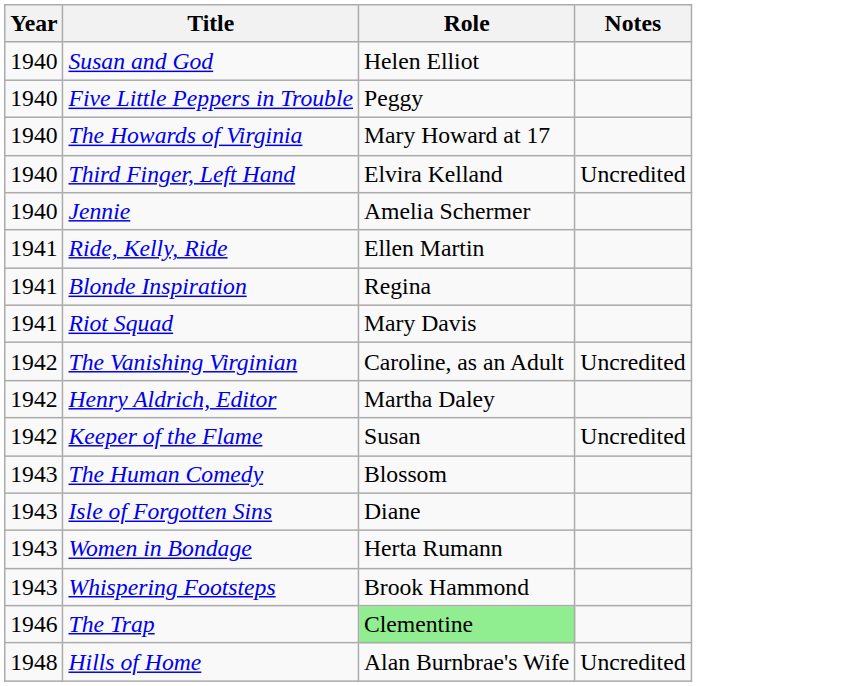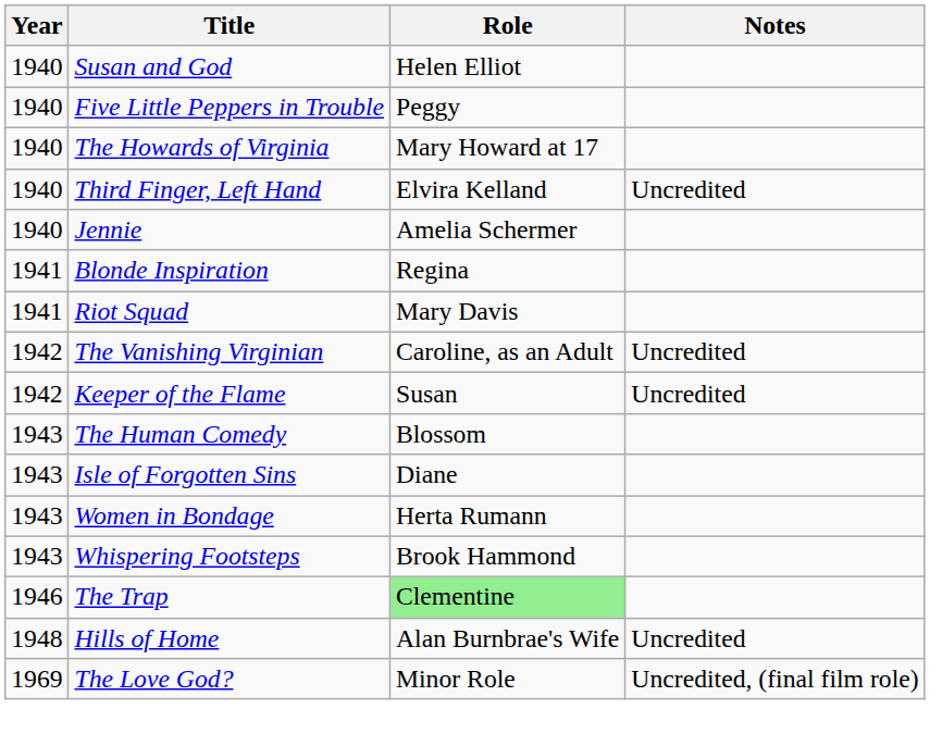 <table class="wikitable">
 <tr>
 <th>Year</th>
 <th>Title</th>
 <th>Role</th>
 <th>Notes</th>
 </tr>
 <tr>
 <td>1940</td>
 <td><em><a href='#'>Susan and God</a></em></td>
 <td>Helen Elliot</td>
 <td></td>
 </tr>
 <tr>
 <td>1940</td>
 <td><em><a href='#'>Five Little Peppers in Trouble</a></em></td>
 <td>Peggy</td>
 <td></td>
 </tr>
 <tr>
 <td>1940</td>
 <td><em><a href='#'>The Howards of Virginia</a></em></td>
 <td>Mary Howard at 17</td>
 <td></td>
 </tr>
 <tr>
 <td>1940</td>
 <td><em><a href='#'>Third Finger, Left Hand</a></em></td>
 <td>Elvira Kelland</td>
 <td>Uncredited</td>
 </tr>
 <tr>
 <td>1940</td>
 <td><em><a href='#'>Jennie</a></em></td>
 <td>Amelia Schermer</td>
 <td></td>
 </tr>
 <tr>
 <td>1941</td>
-<td><em><a href='#'>Ride, Kelly, Ride</a></em></td>
-<td>Ellen Martin</td>
-<td></td>
-</tr>
-<tr>
-<td>1941</td>
 <td><em><a href='#'>Blonde Inspiration</a></em></td>
 <td>Regina</td>
 <td></td>
 </tr>
 <tr>
 <td>1941</td>
 <td><em><a href='#'>Riot Squad</a></em></td>
 <td>Mary Davis</td>
 <td></td>
 </tr>
 <tr>
 <td>1942</td>
 <td><em><a href='#'>The Vanishing Virginian</a></em></td>
 <td>Caroline, as an Adult</td>
 <td>Uncredited</td>
-</tr>
-<tr>
-<td>1942</td>
-<td><em><a href='#'>Henry Aldrich, Editor</a></em></td>
-<td>Martha Daley</td>
-<td></td>
 </tr>
 <tr>
 <td>1942</td>
 <td><em><a href='#'>Keeper of the Flame</a></em></td>
 <td>Susan</td>
 <td>Uncredited</td>
 </tr>
 <tr>
 <td>1943</td>
 <td><em><a href='#'>The Human Comedy</a></em></td>
 <td>Blossom</td>
 <td></td>
 </tr>
 <tr>
 <td>1943</td>
 <td><em><a href='#'>Isle of Forgotten Sins</a></em></td>
 <td>Diane</td>
 <td></td>
 </tr>
 <tr>
 <td>1943</td>
 <td><em><a href='#'>Women in Bondage</a></em></td>
 <td>Herta Rumann</td>
 <td></td>
 </tr>
 <tr>
 <td>1943</td>
 <td><em><a href='#'>Whispering Footsteps</a></em></td>
 <td>Brook Hammond</td>
 <td></td>
 </tr>
 <tr>
 <td>1946</td>
 <td><em><a href='#'>The Trap</a></em></td>
 <td style="background: lightgreen;">Clementine</td>
 <td></td>
 </tr>
 <tr>
 <td>1948</td>
 <td><em><a href='#'>Hills of Home</a></em></td>
 <td>Alan Burnbrae's Wife</td>
 <td>Uncredited</td>
 </tr>
+<tr>
+<td>1969</td>
+<td><em><a href='#'>The Love God?</a></em></td>
+<td>Minor Role</td>
+<td>Uncredited, (final film role)</td>
+</tr>
 </table>
